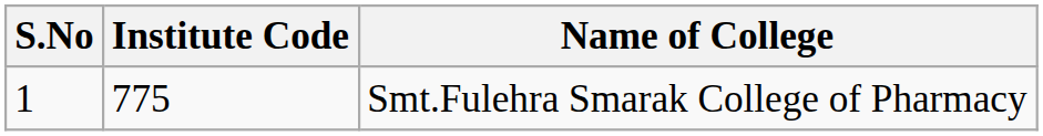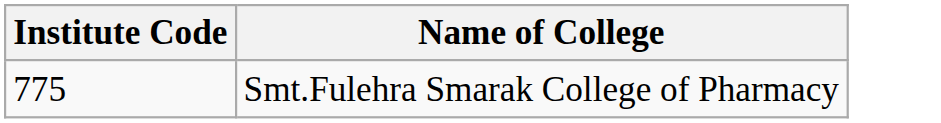 <table class="wikitable sortable">
 <tr>
-<th>S.No</th>
 <th>Institute Code</th>
 <th>Name of College</th>
 </tr>
 <tr>
-<td>1</td>
 <td>775</td>
 <td>Smt.Fulehra Smarak College of Pharmacy</td>
 </tr>
 </table>
